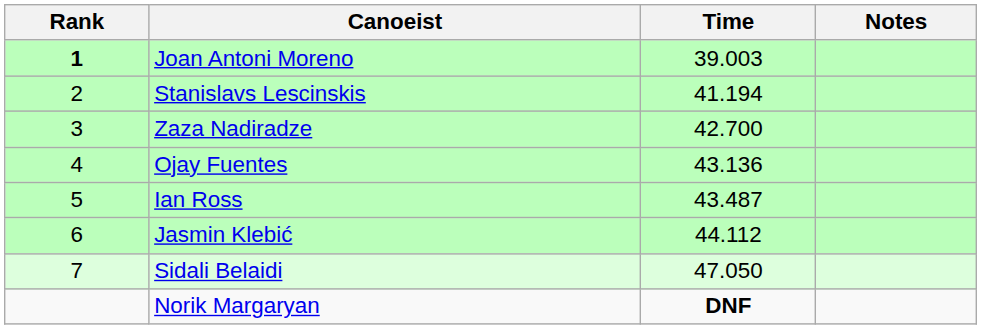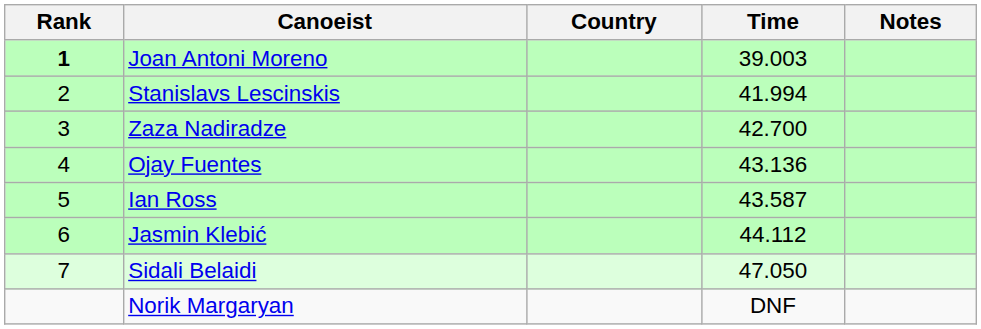 <table class="wikitable" style="text-align:center;width: 55%">
 <tr>
 <th>Rank</th>
 <th>Canoeist</th>
+<th>Country</th>
 <th>Time</th>
 <th>Notes</th>
 </tr>
 <tr bgcolor=bbffbb>
 <td><strong>1</strong></td>
 <td align="left"><a href='#'>Joan Antoni Moreno</a></td>
+<td align="left"></td>
 <td>39.003</td>
 <td></td>
 </tr>
 <tr bgcolor=bbffbb>
 <td>2</td>
 <td align="left"><a href='#'>Stanislavs Lescinskis</a></td>
-<td>41.194</td>
+<td align="left"></td>
+<td>41.994</td>
 <td></td>
 </tr>
 <tr bgcolor=bbffbb>
 <td>3</td>
 <td align="left"><a href='#'>Zaza Nadiradze</a></td>
+<td align="left"></td>
 <td>42.700</td>
 <td></td>
 </tr>
 <tr bgcolor=bbffbb>
 <td>4</td>
 <td align="left"><a href='#'>Ojay Fuentes</a></td>
+<td align="left"></td>
 <td>43.136</td>
 <td></td>
 </tr>
 <tr bgcolor=bbffbb>
 <td>5</td>
 <td align="left"><a href='#'>Ian Ross</a></td>
-<td>43.487</td>
+<td align="left"></td>
+<td>43.587</td>
 <td></td>
 </tr>
 <tr bgcolor=bbffbb>
 <td>6</td>
 <td align="left"><a href='#'>Jasmin Klebić</a></td>
+<td align="left"></td>
 <td>44.112</td>
 <td></td>
 </tr>
 <tr bgcolor=ddffdd>
 <td>7</td>
 <td align="left"><a href='#'>Sidali Belaidi</a></td>
+<td align="left"></td>
 <td>47.050</td>
 <td></td>
 </tr>
 <tr>
 <td></td>
 <td align="left"><a href='#'>Norik Margaryan</a></td>
-<td><strong>DNF</strong></td>
+<td align="left"></td>
+<td>DNF</td>
 <td></td>
 </tr>
 </table>
